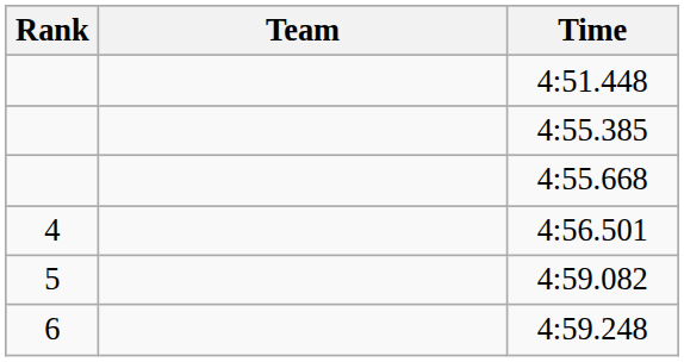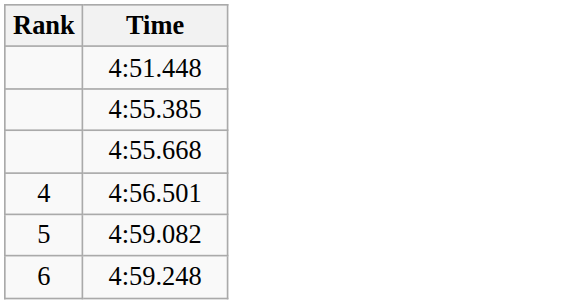 <table class=wikitable style="text-align:center">
 <tr>
 <th width=40>Rank</th>
-<th width=200>Team</th>
 <th width=80>Time</th>
 </tr>
 <tr>
 <td></td>
-<td align=left></td>
 <td>4:51.448</td>
 </tr>
 <tr>
 <td></td>
-<td align=left></td>
 <td>4:55.385</td>
 </tr>
 <tr>
 <td></td>
-<td align=left></td>
 <td>4:55.668</td>
 </tr>
 <tr>
 <td>4</td>
-<td align=left></td>
 <td>4:56.501</td>
 </tr>
 <tr>
 <td>5</td>
-<td align=left></td>
 <td>4:59.082</td>
 </tr>
 <tr>
 <td>6</td>
-<td align=left></td>
 <td>4:59.248</td>
 </tr>
 </table>
